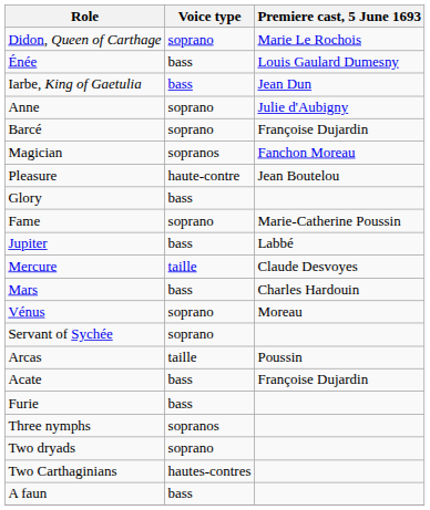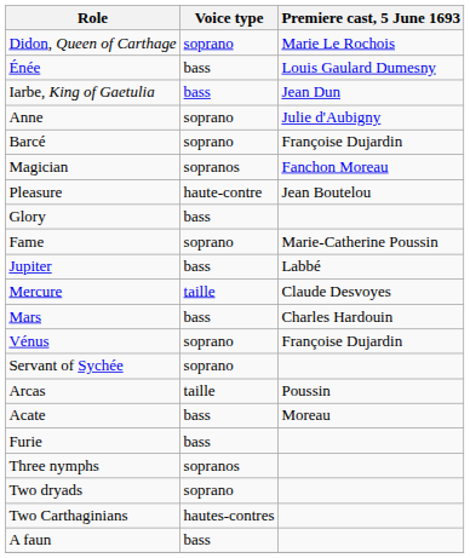 <table class="wikitable">
 <tr>
 <th>Role</th>
 <th>Voice type</th>
 <th>Premiere cast, 5 June 1693</th>
 </tr>
 <tr>
 <td><a href='#'>Didon</a>, <em>Queen of Carthage</em></td>
 <td><a href='#'>soprano</a></td>
 <td><a href='#'>Marie Le Rochois</a></td>
 </tr>
 <tr>
 <td><a href='#'>Énée</a></td>
 <td>bass</td>
 <td><a href='#'>Louis Gaulard Dumesny</a></td>
 </tr>
 <tr>
 <td>Iarbe, <em>King of Gaetulia</em></td>
 <td><a href='#'>bass</a></td>
 <td><a href='#'>Jean Dun</a></td>
 </tr>
 <tr>
 <td>Anne</td>
 <td>soprano</td>
 <td><a href='#'>Julie d'Aubigny</a></td>
 </tr>
 <tr>
 <td>Barcé</td>
 <td>soprano</td>
 <td>Françoise Dujardin</td>
 </tr>
 <tr>
 <td>Magician</td>
 <td>sopranos</td>
 <td><a href='#'>Fanchon Moreau</a></td>
 </tr>
 <tr>
 <td>Pleasure</td>
 <td>haute-contre</td>
 <td>Jean Boutelou</td>
 </tr>
 <tr>
 <td>Glory</td>
 <td>bass</td>
 <td></td>
 </tr>
 <tr>
 <td>Fame</td>
 <td>soprano</td>
 <td>Marie-Catherine Poussin</td>
 </tr>
 <tr>
 <td><a href='#'>Jupiter</a></td>
 <td>bass</td>
 <td>Labbé</td>
 </tr>
 <tr>
 <td><a href='#'>Mercure</a></td>
 <td><a href='#'>taille</a></td>
 <td>Claude Desvoyes</td>
 </tr>
 <tr>
 <td><a href='#'>Mars</a></td>
 <td>bass</td>
 <td>Charles Hardouin</td>
 </tr>
 <tr>
 <td><a href='#'>Vénus</a></td>
 <td>soprano</td>
-<td>Moreau</td>
+<td>Françoise Dujardin</td>
 </tr>
 <tr>
 <td>Servant of <a href='#'>Sychée</a></td>
 <td>soprano</td>
 <td></td>
 </tr>
 <tr>
 <td>Arcas</td>
 <td>taille</td>
 <td>Poussin</td>
 </tr>
 <tr>
 <td>Acate</td>
 <td>bass</td>
-<td>Françoise Dujardin</td>
+<td>Moreau</td>
 </tr>
 <tr>
 <td>Furie</td>
 <td>bass</td>
 <td></td>
 </tr>
 <tr>
 <td>Three nymphs</td>
 <td>sopranos</td>
 <td></td>
 </tr>
 <tr>
 <td>Two dryads</td>
 <td>soprano</td>
 <td></td>
 </tr>
 <tr>
 <td>Two Carthaginians</td>
 <td>hautes-contres</td>
 <td></td>
 </tr>
 <tr>
 <td>A faun</td>
 <td>bass</td>
 <td></td>
 </tr>
 <tr>
 </tr>
 </table>
